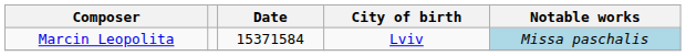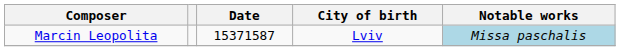 <table class="wikitable sortable" style="width:100%; text-align: center">
 <tr>
 <th>Composer</th>
 <th></th>
 <th>Date</th>
 <th>City of birth</th>
 <th>Notable works</th>
 </tr>
 <tr>
 <td><a href='#'>Marcin Leopolita</a></td>
 <td></td>
-<td>15371584</td>
+<td>15371587</td>
 <td><a href='#'>Lviv</a></td>
 <td style="background: lightblue;"><em>Missa paschalis</em></td>
 </tr>
 <tr>
 </tr>
 </table>
